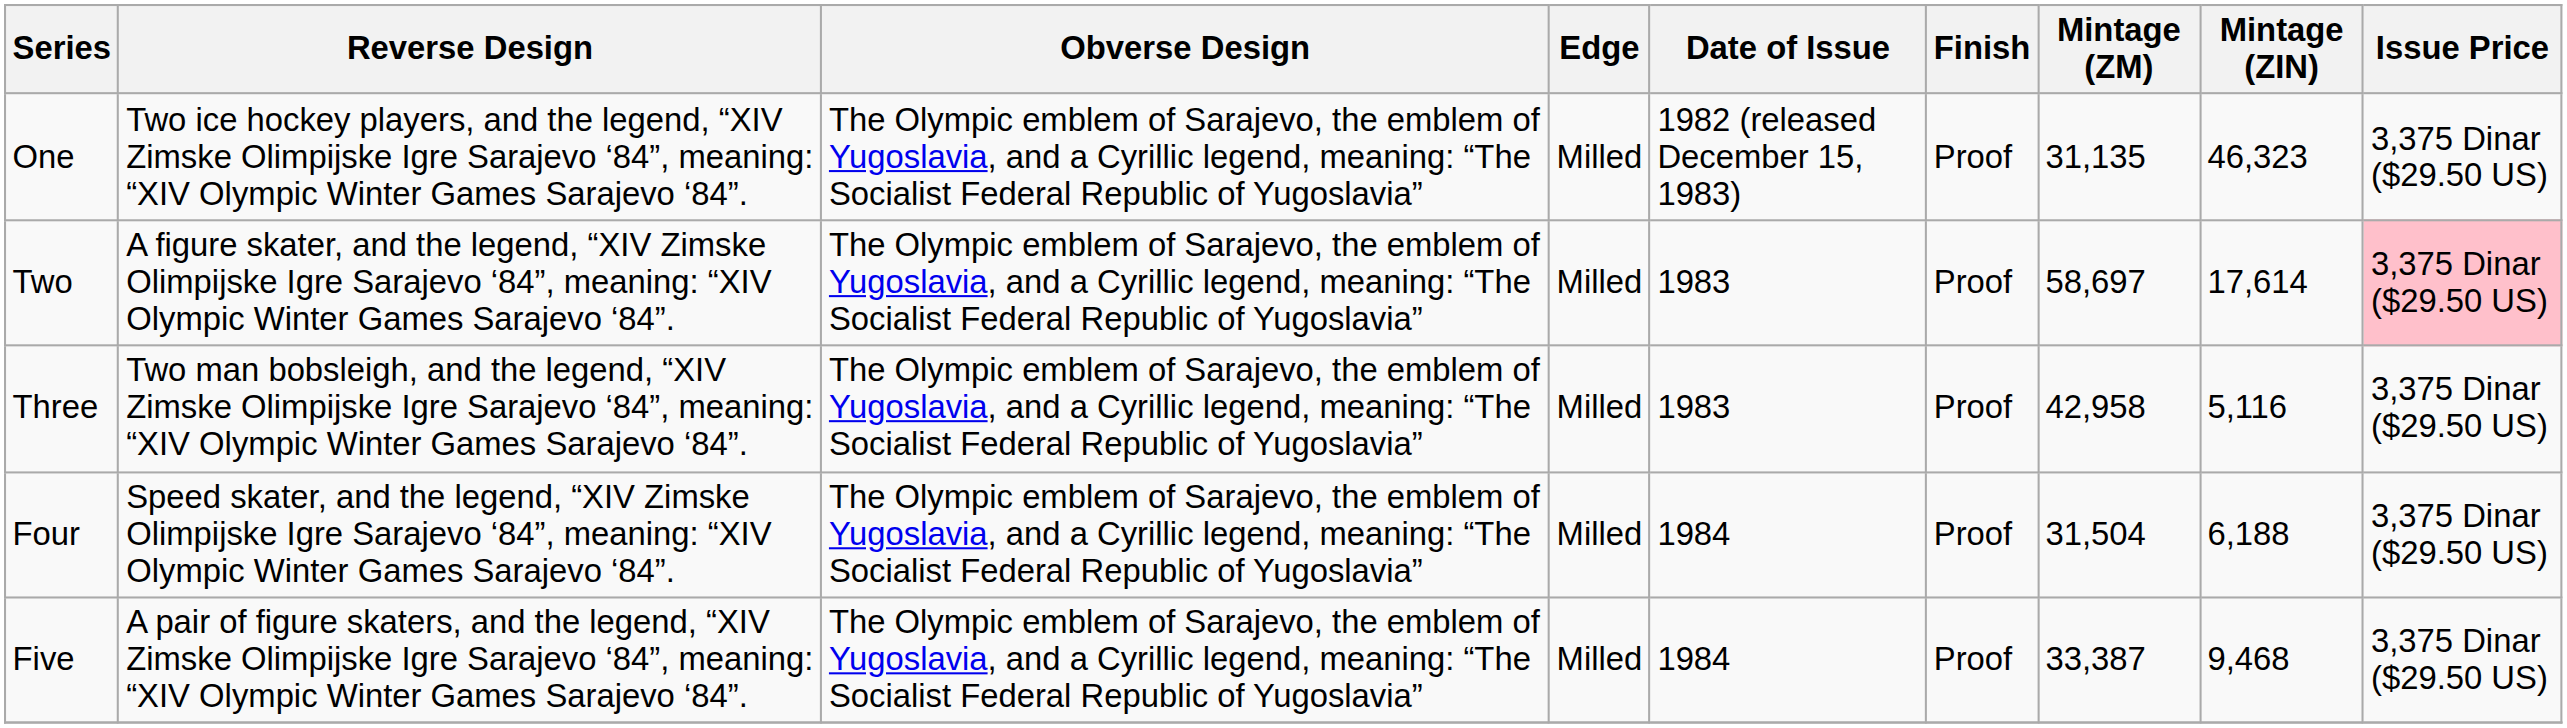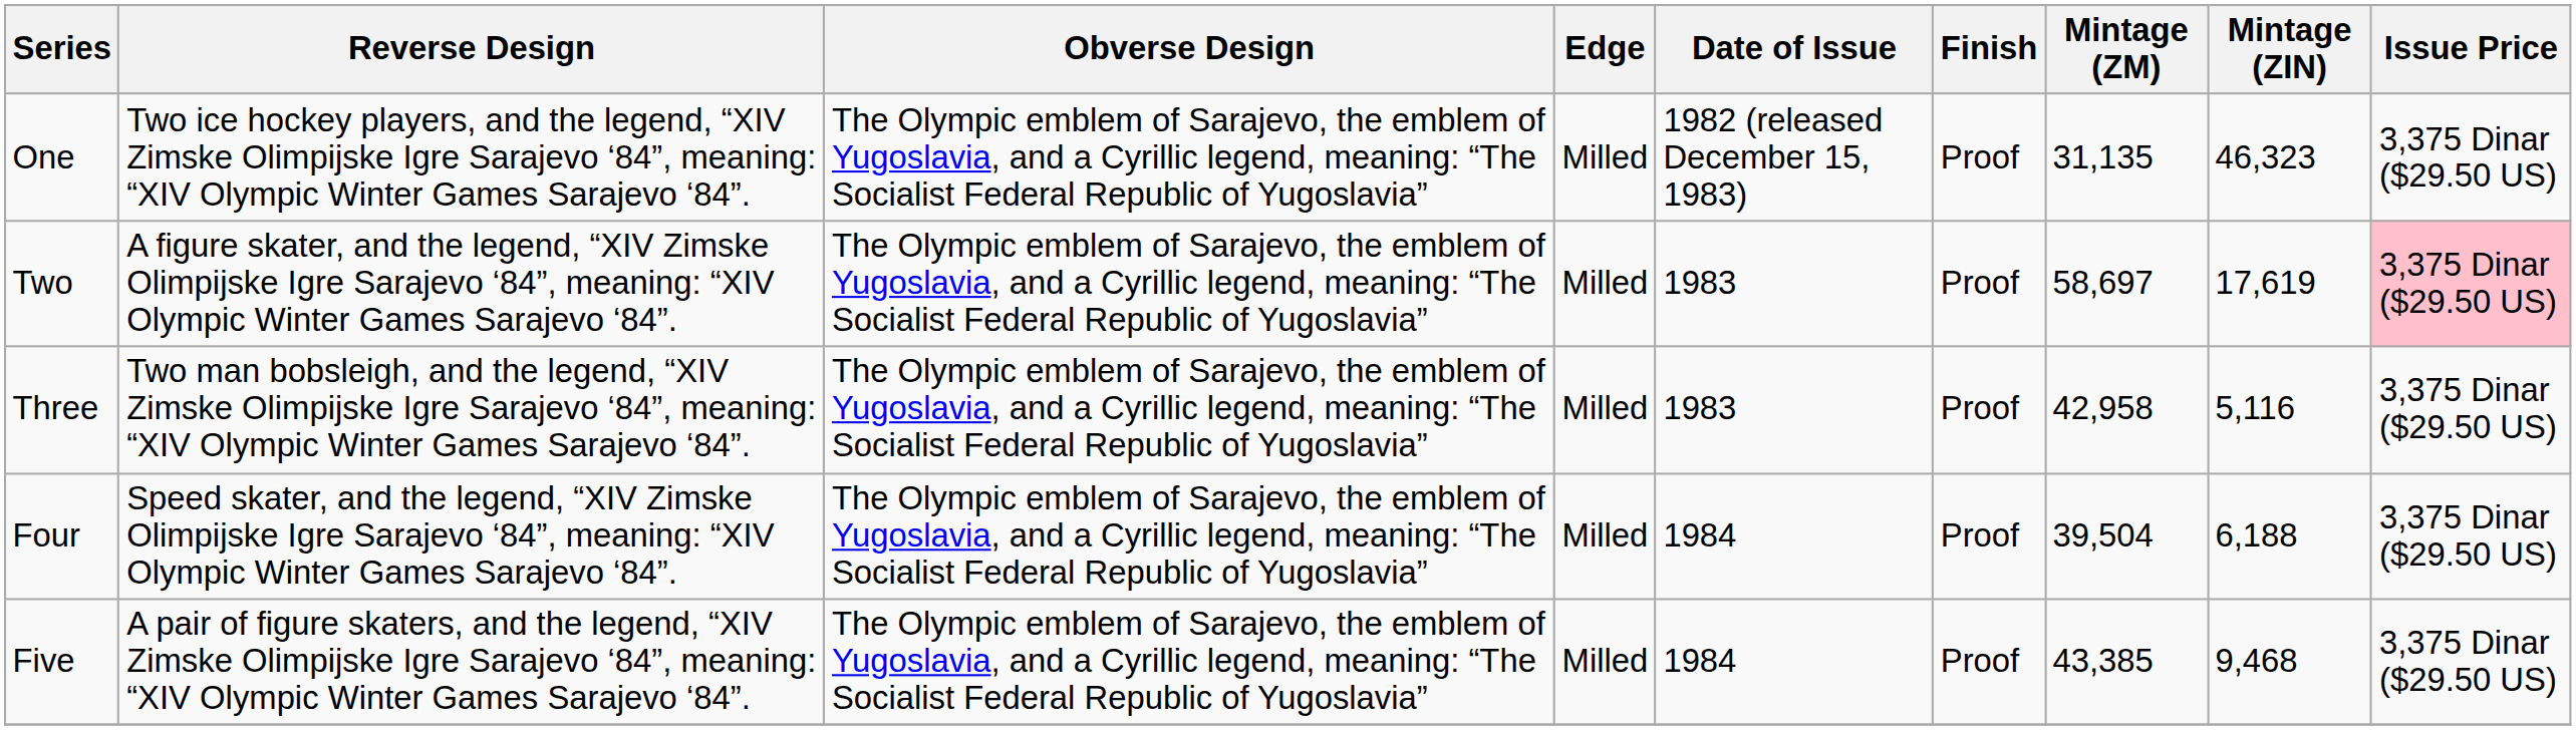 <table class="wikitable">
 <tr>
 <th>Series</th>
 <th>Reverse Design</th>
 <th>Obverse Design</th>
 <th>Edge</th>
 <th>Date of Issue</th>
 <th>Finish</th>
 <th>Mintage (ZM)</th>
 <th>Mintage (ZIN)</th>
 <th>Issue Price</th>
 </tr>
 <tr>
 <td>One</td>
 <td>Two ice hockey players, and the legend, “XIV Zimske Olimpijske Igre Sarajevo ‘84”, meaning: “XIV Olympic Winter Games Sarajevo ‘84”.</td>
 <td>The Olympic emblem of Sarajevo, the emblem of <a href='#'>Yugoslavia</a>, and a Cyrillic legend, meaning: “The Socialist Federal Republic of Yugoslavia”</td>
 <td>Milled</td>
 <td>1982 (released December 15, 1983)</td>
 <td>Proof</td>
 <td>31,135</td>
 <td>46,323</td>
 <td>3,375 Dinar ($29.50 US)</td>
 </tr>
 <tr>
 <td>Two</td>
 <td>A figure skater, and the legend, “XIV Zimske Olimpijske Igre Sarajevo ‘84”, meaning: “XIV Olympic Winter Games Sarajevo ‘84”.</td>
 <td>The Olympic emblem of Sarajevo, the emblem of <a href='#'>Yugoslavia</a>, and a Cyrillic legend, meaning: “The Socialist Federal Republic of Yugoslavia”</td>
 <td>Milled</td>
 <td>1983</td>
 <td>Proof</td>
 <td>58,697</td>
-<td>17,614</td>
+<td>17,619</td>
 <td style="background: pink;">3,375 Dinar ($29.50 US)</td>
 </tr>
 <tr>
 <td>Three</td>
 <td>Two man bobsleigh, and the legend, “XIV Zimske Olimpijske Igre Sarajevo ‘84”, meaning: “XIV Olympic Winter Games Sarajevo ‘84”.</td>
 <td>The Olympic emblem of Sarajevo, the emblem of <a href='#'>Yugoslavia</a>, and a Cyrillic legend, meaning: “The Socialist Federal Republic of Yugoslavia”</td>
 <td>Milled</td>
 <td>1983</td>
 <td>Proof</td>
 <td>42,958</td>
 <td>5,116</td>
 <td>3,375 Dinar ($29.50 US)</td>
 </tr>
 <tr>
 <td>Four</td>
 <td>Speed skater, and the legend, “XIV Zimske Olimpijske Igre Sarajevo ‘84”, meaning: “XIV Olympic Winter Games Sarajevo ‘84”.</td>
 <td>The Olympic emblem of Sarajevo, the emblem of <a href='#'>Yugoslavia</a>, and a Cyrillic legend, meaning: “The Socialist Federal Republic of Yugoslavia”</td>
 <td>Milled</td>
 <td>1984</td>
 <td>Proof</td>
-<td>31,504</td>
+<td>39,504</td>
 <td>6,188</td>
 <td>3,375 Dinar ($29.50 US)</td>
 </tr>
 <tr>
 <td>Five</td>
 <td>A pair of figure skaters, and the legend, “XIV Zimske Olimpijske Igre Sarajevo ‘84”, meaning: “XIV Olympic Winter Games Sarajevo ‘84”.</td>
 <td>The Olympic emblem of Sarajevo, the emblem of <a href='#'>Yugoslavia</a>, and a Cyrillic legend, meaning: “The Socialist Federal Republic of Yugoslavia”</td>
 <td>Milled</td>
 <td>1984</td>
 <td>Proof</td>
-<td>33,387</td>
+<td>43,385</td>
 <td>9,468</td>
 <td>3,375 Dinar ($29.50 US)</td>
 </tr>
 <tr>
 </tr>
 </table>
